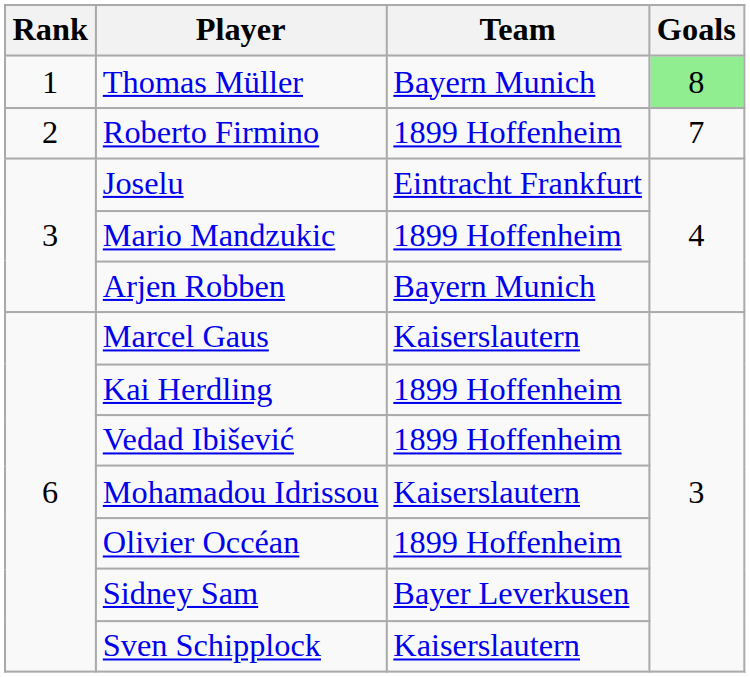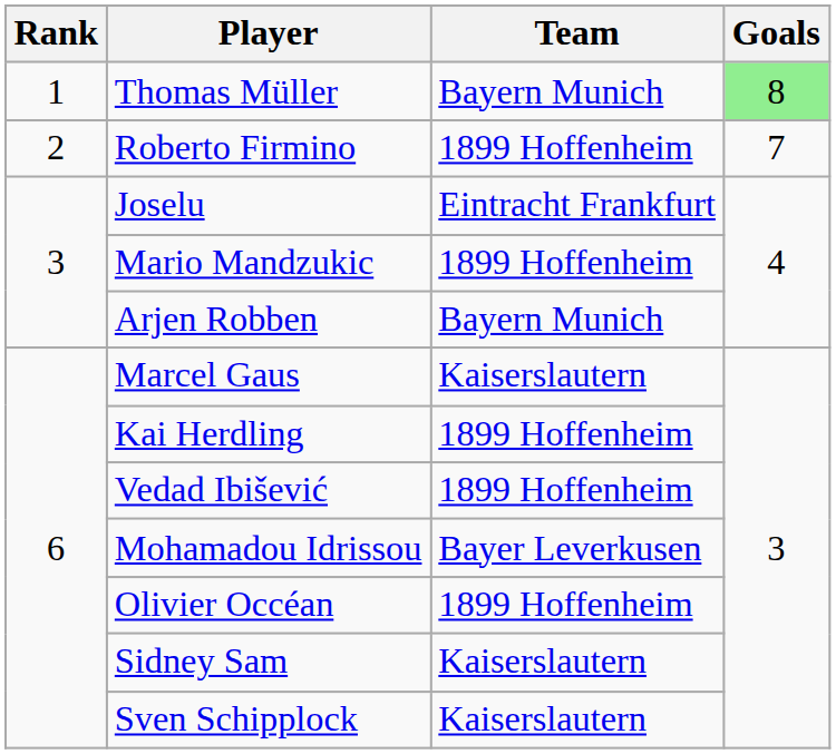 <table class="wikitable" style="text-align:center">
 <tr>
 <th>Rank</th>
 <th>Player</th>
 <th>Team</th>
 <th>Goals</th>
 </tr>
 <tr>
 <td rowspan="1">1</td>
 <td align="left"> <a href='#'>Thomas Müller</a></td>
 <td align="left"><a href='#'>Bayern Munich</a></td>
 <td rowspan="1" style="background: lightgreen;">8</td>
 </tr>
 <tr>
 <td rowspan="1">2</td>
 <td align="left"> <a href='#'>Roberto Firmino</a></td>
 <td align="left"><a href='#'>1899 Hoffenheim</a></td>
 <td rowspan="1">7</td>
 </tr>
 <tr>
 <td rowspan="3">3</td>
 <td align="left"> <a href='#'>Joselu</a></td>
 <td align="left"><a href='#'>Eintracht Frankfurt</a></td>
 <td rowspan="3">4</td>
 </tr>
 <tr>
 <td align="left"> <a href='#'>Mario Mandzukic</a></td>
 <td align="left"><a href='#'>1899 Hoffenheim</a></td>
 </tr>
 <tr>
 <td align="left"> <a href='#'>Arjen Robben</a></td>
 <td align="left"><a href='#'>Bayern Munich</a></td>
 </tr>
 <tr>
 <td rowspan="7">6</td>
 <td align="left"> <a href='#'>Marcel Gaus</a></td>
 <td align="left"><a href='#'>Kaiserslautern</a></td>
 <td rowspan="7">3</td>
 </tr>
 <tr>
 <td align="left"> <a href='#'>Kai Herdling</a></td>
 <td align="left"><a href='#'>1899 Hoffenheim</a></td>
 </tr>
 <tr>
 <td align="left"> <a href='#'>Vedad Ibišević</a></td>
 <td align="left"><a href='#'>1899 Hoffenheim</a></td>
 </tr>
 <tr>
 <td align="left"> <a href='#'>Mohamadou Idrissou</a></td>
-<td align="left"><a href='#'>Kaiserslautern</a></td>
+<td align="left"><a href='#'>Bayer Leverkusen</a></td>
 </tr>
 <tr>
 <td align="left"> <a href='#'>Olivier Occéan</a></td>
 <td align="left"><a href='#'>1899 Hoffenheim</a></td>
 </tr>
 <tr>
 <td align="left"> <a href='#'>Sidney Sam</a></td>
-<td align="left"><a href='#'>Bayer Leverkusen</a></td>
+<td align="left"><a href='#'>Kaiserslautern</a></td>
 </tr>
 <tr>
 <td align="left"> <a href='#'>Sven Schipplock</a></td>
 <td align="left"><a href='#'>Kaiserslautern</a></td>
 </tr>
 </table>
